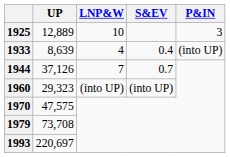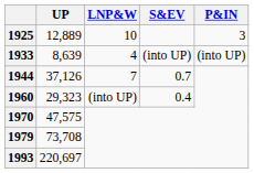 <table class="wikitable">
 <tr>
 <th></th>
 <th>UP</th>
 <th><a href='#'>LNP&W</a></th>
 <th><a href='#'>S&EV</a></th>
 <th><a href='#'>P&IN</a></th>
 </tr>
 <tr style="text-align:right;">
 <th scope="row">1925</th>
 <td>12,889</td>
 <td>10</td>
 <td></td>
 <td>3</td>
 </tr>
 <tr style="text-align:right;">
 <th scope="row">1933</th>
 <td>8,639</td>
 <td>4</td>
-<td>0.4</td>
+<td>(into UP)</td>
 <td>(into UP)</td>
 </tr>
 <tr style="text-align:right;">
 <th scope="row">1944</th>
 <td>37,126</td>
 <td>7</td>
 <td>0.7</td>
 </tr>
 <tr style="text-align:right;">
 <th scope="row">1960</th>
 <td>29,323</td>
 <td>(into UP)</td>
-<td>(into UP)</td>
+<td>0.4</td>
 </tr>
 <tr style="text-align:right;">
 <th scope="row">1970</th>
 <td>47,575</td>
 </tr>
 <tr style="text-align:right;">
 <th scope="row">1979</th>
 <td>73,708</td>
 </tr>
 <tr style="text-align:right;">
 <th scope="row">1993</th>
 <td>220,697</td>
 </tr>
 </table>
